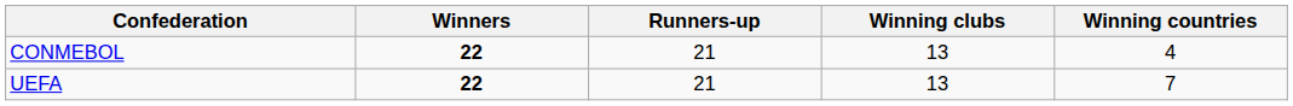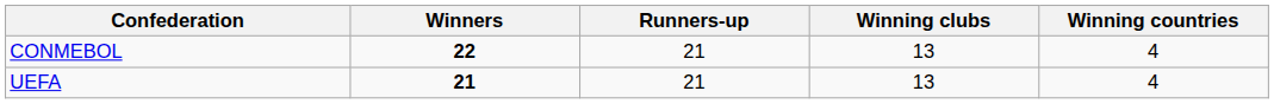 <table class="wikitable sortable" style="width:65%">
 <tr>
 <th width=15%>Confederation</th>
 <th width=10%>Winners</th>
 <th width=10%>Runners-up</th>
 <th width=10%>Winning clubs</th>
 <th width=10%>Winning countries</th>
 </tr>
 <tr>
 <td><a href='#'>CONMEBOL</a></td>
 <td style="text-align:center"><strong>22</strong></td>
 <td style="text-align:center">21</td>
 <td style="text-align:center">13</td>
 <td style="text-align:center">4</td>
 </tr>
 <tr>
 <td><a href='#'>UEFA</a></td>
-<td style="text-align:center"><strong>22</strong></td>
+<td style="text-align:center"><strong>21</strong></td>
 <td style="text-align:center">21</td>
 <td style="text-align:center">13</td>
-<td style="text-align:center">7</td>
+<td style="text-align:center">4</td>
 </tr>
 </table>
